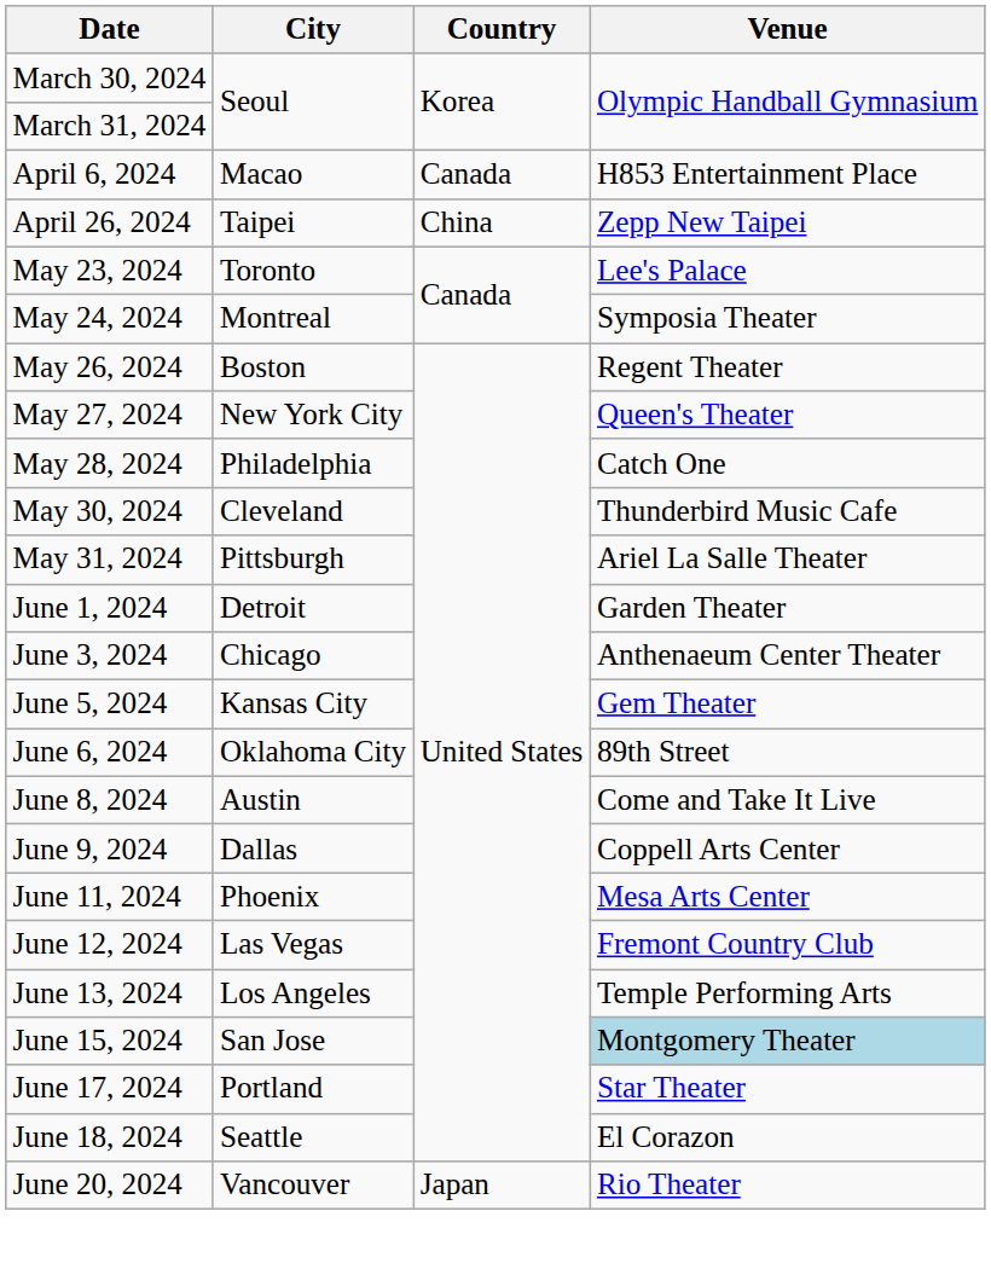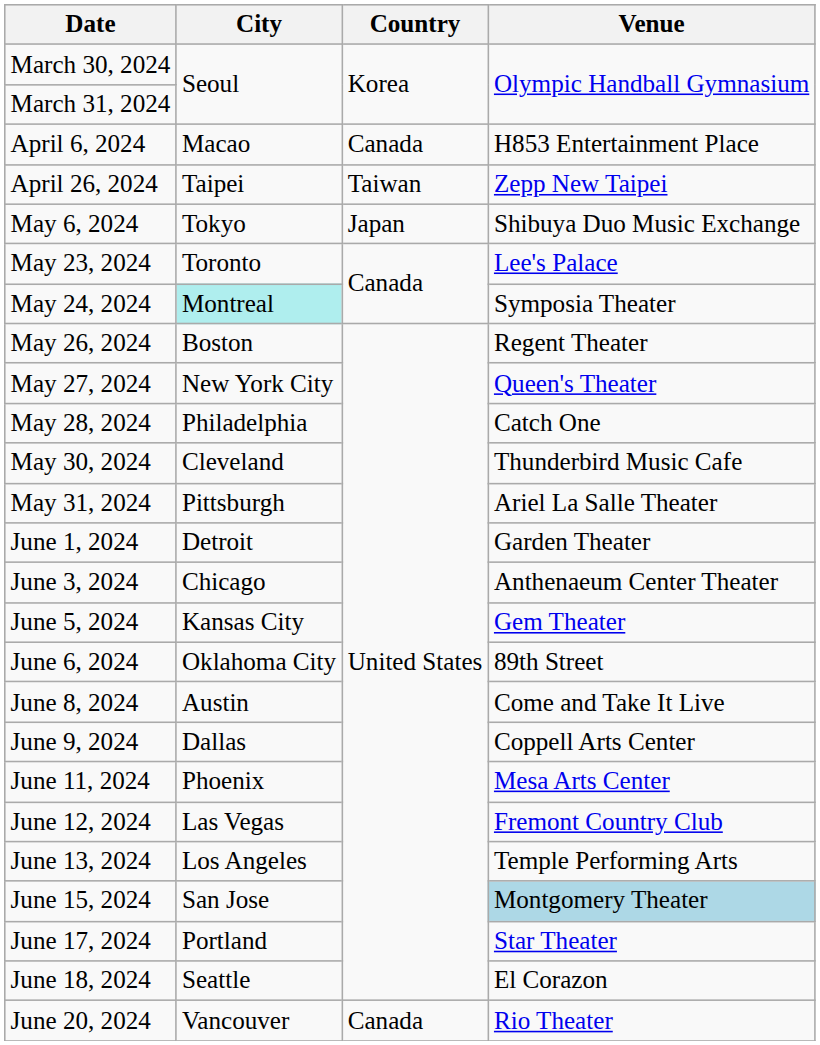 <table class="wikitable">
 <tr>
 <th>Date</th>
 <th>City</th>
 <th>Country</th>
 <th>Venue</th>
 </tr>
 <tr>
 <td>March 30, 2024</td>
 <td rowspan="2">Seoul</td>
 <td rowspan="2">Korea</td>
 <td rowspan="2"><a href='#'>Olympic Handball Gymnasium</a></td>
 </tr>
 <tr>
 <td>March 31, 2024</td>
 </tr>
 <tr>
 <td>April 6, 2024</td>
 <td>Macao</td>
 <td>Canada</td>
 <td>H853 Entertainment Place</td>
 </tr>
 <tr>
 <td>April 26, 2024</td>
 <td>Taipei</td>
-<td>China</td>
+<td>Taiwan</td>
 <td><a href='#'>Zepp New Taipei</a></td>
+</tr>
+<tr>
+<td>May 6, 2024</td>
+<td>Tokyo</td>
+<td>Japan</td>
+<td>Shibuya Duo Music Exchange</td>
 </tr>
 <tr>
 <td>May 23, 2024</td>
 <td>Toronto</td>
 <td rowspan="2">Canada</td>
 <td><a href='#'>Lee's Palace</a></td>
 </tr>
 <tr>
 <td>May 24, 2024</td>
-<td>Montreal</td>
+<td style="background: paleturquoise;">Montreal</td>
 <td>Symposia Theater</td>
 </tr>
 <tr>
 <td>May 26, 2024</td>
 <td>Boston</td>
 <td rowspan="17">United States</td>
 <td>Regent Theater</td>
 </tr>
 <tr>
 <td>May 27, 2024</td>
 <td>New York City</td>
 <td><a href='#'>Queen's Theater</a></td>
 </tr>
 <tr>
 <td>May 28, 2024</td>
 <td>Philadelphia</td>
 <td>Catch One</td>
 </tr>
 <tr>
 <td>May 30, 2024</td>
 <td>Cleveland</td>
 <td>Thunderbird Music Cafe</td>
 </tr>
 <tr>
 <td>May 31, 2024</td>
 <td>Pittsburgh</td>
 <td>Ariel La Salle Theater</td>
 </tr>
 <tr>
 <td>June 1, 2024</td>
 <td>Detroit</td>
 <td>Garden Theater</td>
 </tr>
 <tr>
 <td>June 3, 2024</td>
 <td>Chicago</td>
 <td>Anthenaeum Center Theater</td>
 </tr>
 <tr>
 <td>June 5, 2024</td>
 <td>Kansas City</td>
 <td><a href='#'>Gem Theater</a></td>
 </tr>
 <tr>
 <td>June 6, 2024</td>
 <td>Oklahoma City</td>
 <td>89th Street</td>
 </tr>
 <tr>
 <td>June 8, 2024</td>
 <td>Austin</td>
 <td>Come and Take It Live</td>
 </tr>
 <tr>
 <td>June 9, 2024</td>
 <td>Dallas</td>
 <td>Coppell Arts Center</td>
 </tr>
 <tr>
 <td>June 11, 2024</td>
 <td>Phoenix</td>
 <td><a href='#'>Mesa Arts Center</a></td>
 </tr>
 <tr>
 <td>June 12, 2024</td>
 <td>Las Vegas</td>
 <td><a href='#'>Fremont Country Club</a></td>
 </tr>
 <tr>
 <td>June 13, 2024</td>
 <td>Los Angeles</td>
 <td>Temple Performing Arts</td>
 </tr>
 <tr>
 <td>June 15, 2024</td>
 <td>San Jose</td>
 <td style="background: lightblue;">Montgomery Theater</td>
 </tr>
 <tr>
 <td>June 17, 2024</td>
 <td>Portland</td>
 <td><a href='#'>Star Theater</a></td>
 </tr>
 <tr>
 <td>June 18, 2024</td>
 <td>Seattle</td>
 <td>El Corazon</td>
 </tr>
 <tr>
 <td>June 20, 2024</td>
 <td>Vancouver</td>
-<td>Japan</td>
+<td>Canada</td>
 <td><a href='#'>Rio Theater</a></td>
 </tr>
 </table>
